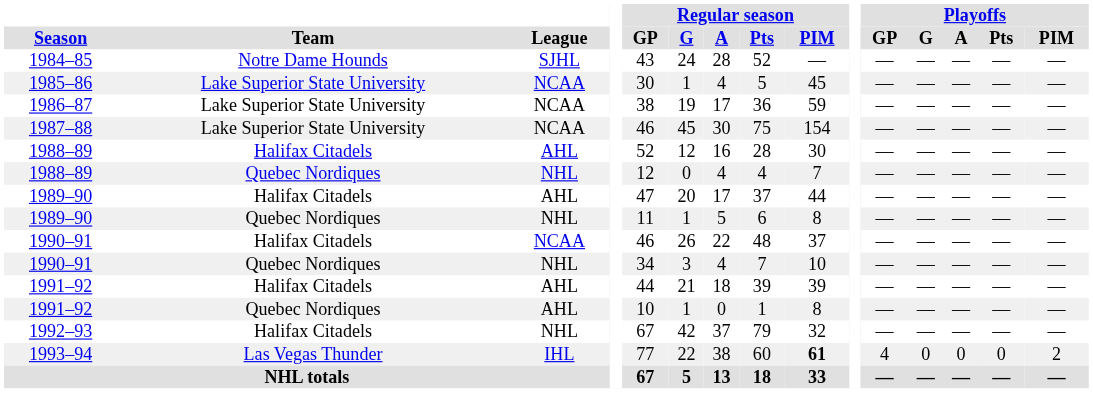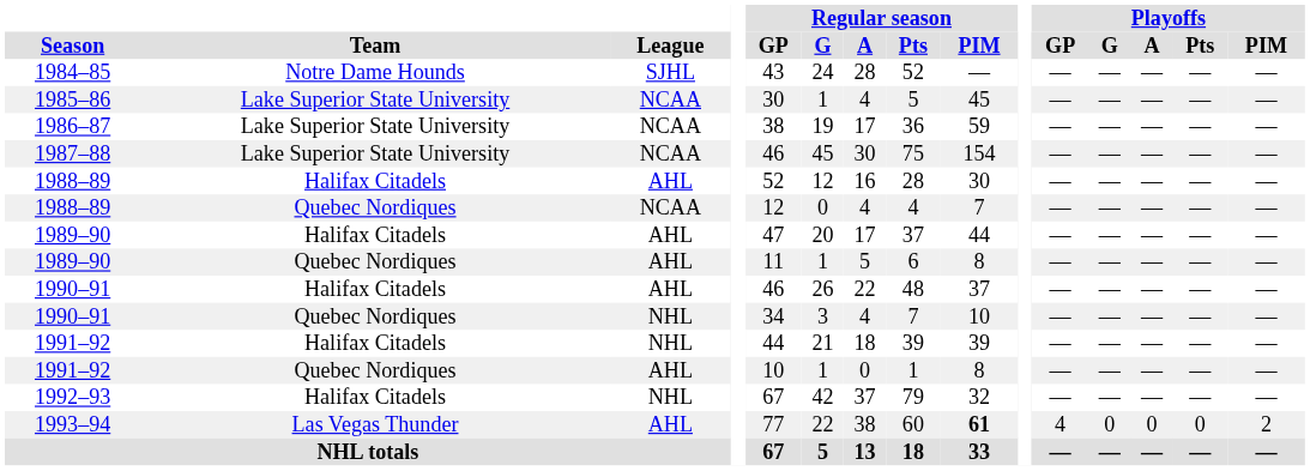 <table border="0" cellpadding="1" cellspacing="0" style="text-align:center; width:60em">
 <tr bgcolor="#e0e0e0">
 <th colspan="3" bgcolor="#ffffff"> </th>
 <th rowspan="99" bgcolor="#ffffff"> </th>
 <th colspan="5"><a href='#'>Regular season</a></th>
 <th rowspan="99" bgcolor="#ffffff"> </th>
 <th colspan="5"><a href='#'>Playoffs</a></th>
 </tr>
 <tr bgcolor="#e0e0e0">
 <th><a href='#'>Season</a></th>
 <th>Team</th>
 <th>League</th>
 <th>GP</th>
 <th><a href='#'>G</a></th>
 <th><a href='#'>A</a></th>
 <th><a href='#'>Pts</a></th>
 <th><a href='#'>PIM</a></th>
 <th>GP</th>
 <th>G</th>
 <th>A</th>
 <th>Pts</th>
 <th>PIM</th>
 </tr>
 <tr>
 <td><a href='#'>1984–85</a></td>
 <td><a href='#'>Notre Dame Hounds</a></td>
 <td><a href='#'>SJHL</a></td>
 <td>43</td>
 <td>24</td>
 <td>28</td>
 <td>52</td>
 <td>—</td>
 <td>—</td>
 <td>—</td>
 <td>—</td>
 <td>—</td>
 <td>—</td>
 </tr>
 <tr bgcolor="#f0f0f0">
 <td><a href='#'>1985–86</a></td>
 <td><a href='#'>Lake Superior State University</a></td>
 <td><a href='#'>NCAA</a></td>
 <td>30</td>
 <td>1</td>
 <td>4</td>
 <td>5</td>
 <td>45</td>
 <td>—</td>
 <td>—</td>
 <td>—</td>
 <td>—</td>
 <td>—</td>
 </tr>
 <tr>
 <td><a href='#'>1986–87</a></td>
 <td>Lake Superior State University</td>
 <td>NCAA</td>
 <td>38</td>
 <td>19</td>
 <td>17</td>
 <td>36</td>
 <td>59</td>
 <td>—</td>
 <td>—</td>
 <td>—</td>
 <td>—</td>
 <td>—</td>
 </tr>
 <tr bgcolor="#f0f0f0">
 <td><a href='#'>1987–88</a></td>
 <td>Lake Superior State University</td>
 <td>NCAA</td>
 <td>46</td>
 <td>45</td>
 <td>30</td>
 <td>75</td>
 <td>154</td>
 <td>—</td>
 <td>—</td>
 <td>—</td>
 <td>—</td>
 <td>—</td>
 </tr>
 <tr>
 <td><a href='#'>1988–89</a></td>
 <td><a href='#'>Halifax Citadels</a></td>
 <td><a href='#'>AHL</a></td>
 <td>52</td>
 <td>12</td>
 <td>16</td>
 <td>28</td>
 <td>30</td>
 <td>—</td>
 <td>—</td>
 <td>—</td>
 <td>—</td>
 <td>—</td>
 </tr>
 <tr bgcolor="#f0f0f0">
 <td><a href='#'>1988–89</a></td>
 <td><a href='#'>Quebec Nordiques</a></td>
-<td><a href='#'>NHL</a></td>
+<td>NCAA</td>
 <td>12</td>
 <td>0</td>
 <td>4</td>
 <td>4</td>
 <td>7</td>
 <td>—</td>
 <td>—</td>
 <td>—</td>
 <td>—</td>
 <td>—</td>
 </tr>
 <tr>
 <td><a href='#'>1989–90</a></td>
 <td>Halifax Citadels</td>
 <td>AHL</td>
 <td>47</td>
 <td>20</td>
 <td>17</td>
 <td>37</td>
 <td>44</td>
 <td>—</td>
 <td>—</td>
 <td>—</td>
 <td>—</td>
 <td>—</td>
 </tr>
 <tr bgcolor="#f0f0f0">
 <td><a href='#'>1989–90</a></td>
 <td>Quebec Nordiques</td>
-<td>NHL</td>
+<td>AHL</td>
 <td>11</td>
 <td>1</td>
 <td>5</td>
 <td>6</td>
 <td>8</td>
 <td>—</td>
 <td>—</td>
 <td>—</td>
 <td>—</td>
 <td>—</td>
 </tr>
 <tr>
 <td><a href='#'>1990–91</a></td>
 <td>Halifax Citadels</td>
-<td><a href='#'>NCAA</a></td>
+<td>AHL</td>
 <td>46</td>
 <td>26</td>
 <td>22</td>
 <td>48</td>
 <td>37</td>
 <td>—</td>
 <td>—</td>
 <td>—</td>
 <td>—</td>
 <td>—</td>
 </tr>
 <tr bgcolor="#f0f0f0">
 <td><a href='#'>1990–91</a></td>
 <td>Quebec Nordiques</td>
 <td>NHL</td>
 <td>34</td>
 <td>3</td>
 <td>4</td>
 <td>7</td>
 <td>10</td>
 <td>—</td>
 <td>—</td>
 <td>—</td>
 <td>—</td>
 <td>—</td>
 </tr>
 <tr>
 <td><a href='#'>1991–92</a></td>
 <td>Halifax Citadels</td>
-<td>AHL</td>
+<td>NHL</td>
 <td>44</td>
 <td>21</td>
 <td>18</td>
 <td>39</td>
 <td>39</td>
 <td>—</td>
 <td>—</td>
 <td>—</td>
 <td>—</td>
 <td>—</td>
 </tr>
 <tr bgcolor="#f0f0f0">
 <td><a href='#'>1991–92</a></td>
 <td>Quebec Nordiques</td>
 <td>AHL</td>
 <td>10</td>
 <td>1</td>
 <td>0</td>
 <td>1</td>
 <td>8</td>
 <td>—</td>
 <td>—</td>
 <td>—</td>
 <td>—</td>
 <td>—</td>
 </tr>
 <tr>
 <td><a href='#'>1992–93</a></td>
 <td>Halifax Citadels</td>
 <td>NHL</td>
 <td>67</td>
 <td>42</td>
 <td>37</td>
 <td>79</td>
 <td>32</td>
 <td>—</td>
 <td>—</td>
 <td>—</td>
 <td>—</td>
 <td>—</td>
 </tr>
 <tr bgcolor="#f0f0f0">
 <td><a href='#'>1993–94</a></td>
 <td><a href='#'>Las Vegas Thunder</a></td>
-<td><a href='#'>IHL</a></td>
+<td><a href='#'>AHL</a></td>
 <td>77</td>
 <td>22</td>
 <td>38</td>
 <td>60</td>
 <td><strong>61</strong></td>
 <td>4</td>
 <td>0</td>
 <td>0</td>
 <td>0</td>
 <td>2</td>
 </tr>
 <tr>
 </tr>
 <tr ALIGN="center" bgcolor="#e0e0e0">
 <th colspan="3">NHL totals</th>
 <th ALIGN="center">67</th>
 <th ALIGN="center">5</th>
 <th ALIGN="center">13</th>
 <th ALIGN="center">18</th>
 <th ALIGN="center">33</th>
 <th ALIGN="center">—</th>
 <th ALIGN="center">—</th>
 <th ALIGN="center">—</th>
 <th ALIGN="center">—</th>
 <th ALIGN="center">—</th>
 </tr>
 </table>
